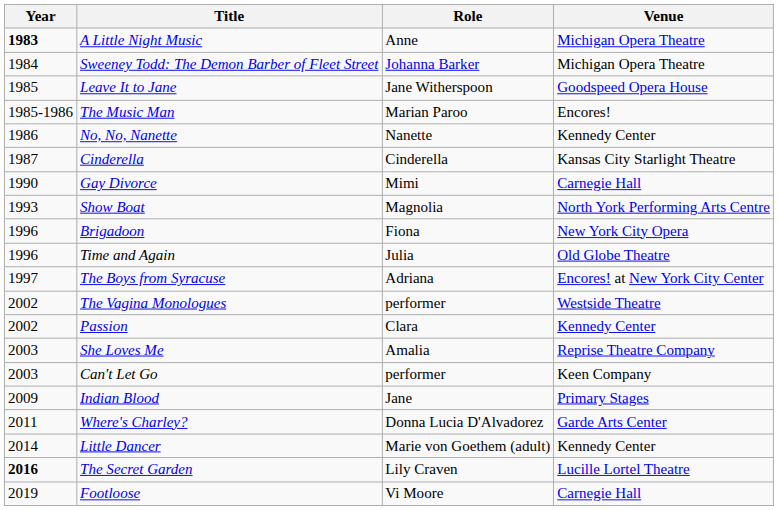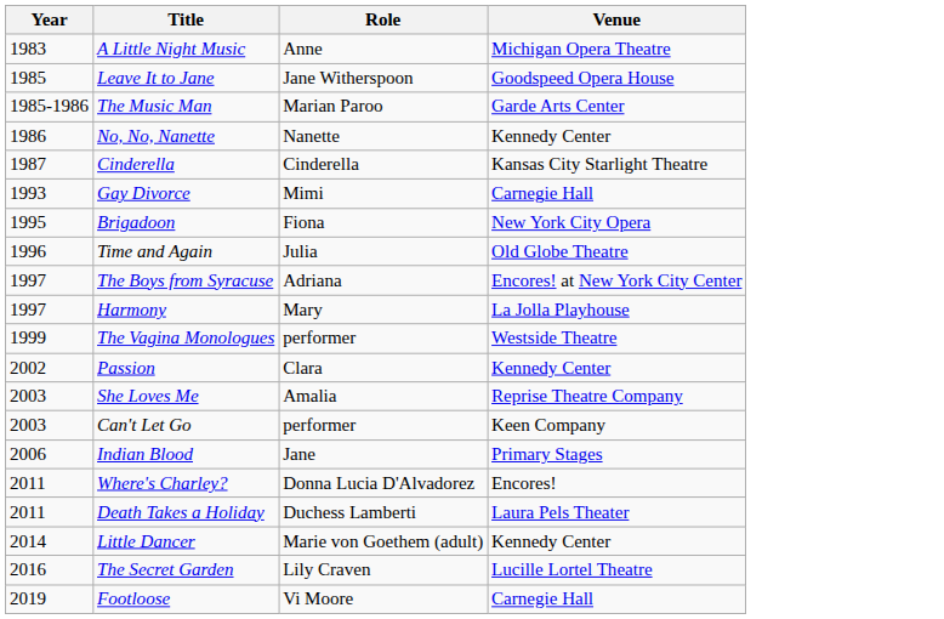 <table class="wikitable">
 <tr>
 <th>Year</th>
 <th>Title</th>
 <th>Role</th>
 <th>Venue</th>
 </tr>
 <tr>
-<td><strong>1983</strong></td>
+<td>1983</td>
 <td><em><a href='#'>A Little Night Music</a></em></td>
 <td>Anne</td>
 <td><a href='#'>Michigan Opera Theatre</a></td>
-</tr>
-<tr>
-<td>1984</td>
-<td><em><a href='#'>Sweeney Todd: The Demon Barber of Fleet Street</a></em></td>
-<td><a href='#'>Johanna Barker</a></td>
-<td>Michigan Opera Theatre</td>
 </tr>
 <tr>
 <td>1985</td>
 <td><em><a href='#'>Leave It to Jane</a></em></td>
 <td>Jane Witherspoon</td>
 <td><a href='#'>Goodspeed Opera House</a></td>
 </tr>
 <tr>
 <td>1985-1986</td>
 <td><em><a href='#'>The Music Man</a></em></td>
 <td>Marian Paroo</td>
-<td>Encores!</td>
+<td><a href='#'>Garde Arts Center</a></td>
 </tr>
 <tr>
 <td>1986</td>
 <td><em><a href='#'>No, No, Nanette</a></em></td>
 <td>Nanette</td>
 <td>Kennedy Center</td>
 </tr>
 <tr>
 <td>1987</td>
 <td><a href='#'><em>Cinderella</em></a></td>
 <td>Cinderella</td>
 <td>Kansas City Starlight Theatre</td>
 </tr>
 <tr>
-<td>1990</td>
+<td>1993</td>
 <td><em><a href='#'>Gay Divorce</a></em></td>
 <td>Mimi</td>
 <td><a href='#'>Carnegie Hall</a></td>
 </tr>
 <tr>
-<td>1993</td>
-<td><em><a href='#'>Show Boat</a></em></td>
-<td>Magnolia</td>
-<td><a href='#'>North York Performing Arts Centre</a></td>
-</tr>
-<tr>
-<td>1996</td>
+<td>1995</td>
 <td><em><a href='#'>Brigadoon</a></em></td>
 <td>Fiona</td>
 <td><a href='#'>New York City Opera</a></td>
 </tr>
 <tr>
 <td>1996</td>
 <td><em>Time and Again</em></td>
 <td>Julia</td>
 <td><a href='#'>Old Globe Theatre</a></td>
 </tr>
 <tr>
 <td>1997</td>
 <td><em><a href='#'>The Boys from Syracuse</a></em></td>
 <td>Adriana</td>
 <td><a href='#'>Encores!</a> at <a href='#'>New York City Center</a></td>
 </tr>
 <tr>
-<td>2002</td>
+<td>1997</td>
+<td><a href='#'><em>Harmony</em></a></td>
+<td>Mary</td>
+<td><a href='#'>La Jolla Playhouse</a></td>
+</tr>
+<tr>
+<td>1999</td>
 <td><em><a href='#'>The Vagina Monologues</a></em></td>
 <td>performer</td>
 <td><a href='#'>Westside Theatre</a></td>
 </tr>
 <tr>
 <td>2002</td>
 <td><a href='#'><em>Passion</em></a></td>
 <td>Clara</td>
 <td><a href='#'>Kennedy Center</a></td>
 </tr>
 <tr>
 <td>2003</td>
 <td><em><a href='#'>She Loves Me</a></em></td>
 <td>Amalia</td>
 <td><a href='#'>Reprise Theatre Company</a></td>
 </tr>
 <tr>
 <td>2003</td>
 <td><em>Can't Let Go</em></td>
 <td>performer</td>
 <td>Keen Company</td>
 </tr>
 <tr>
-<td>2009</td>
+<td>2006</td>
 <td><a href='#'><em>Indian Blood</em></a></td>
 <td>Jane</td>
 <td><a href='#'>Primary Stages</a></td>
 </tr>
 <tr>
 <td>2011</td>
 <td><em><a href='#'>Where's Charley?</a></em></td>
 <td>Donna Lucia D'Alvadorez</td>
-<td><a href='#'>Garde Arts Center</a></td>
+<td>Encores!</td>
+</tr>
+<tr>
+<td>2011</td>
+<td><a href='#'><em>Death Takes a Holiday</em></a></td>
+<td>Duchess Lamberti</td>
+<td><a href='#'>Laura Pels Theater</a></td>
 </tr>
 <tr>
 <td>2014</td>
 <td><a href='#'><em>Little Dancer</em></a></td>
 <td>Marie von Goethem (adult)</td>
 <td>Kennedy Center</td>
 </tr>
 <tr>
-<td><strong>2016</strong></td>
+<td>2016</td>
 <td><a href='#'><em>The Secret Garden</em></a></td>
 <td>Lily Craven</td>
 <td><a href='#'>Lucille Lortel Theatre</a></td>
 </tr>
 <tr>
 <td>2019</td>
 <td><a href='#'><em>Footloose</em></a></td>
 <td>Vi Moore</td>
 <td><a href='#'>Carnegie Hall</a></td>
 </tr>
 </table>
